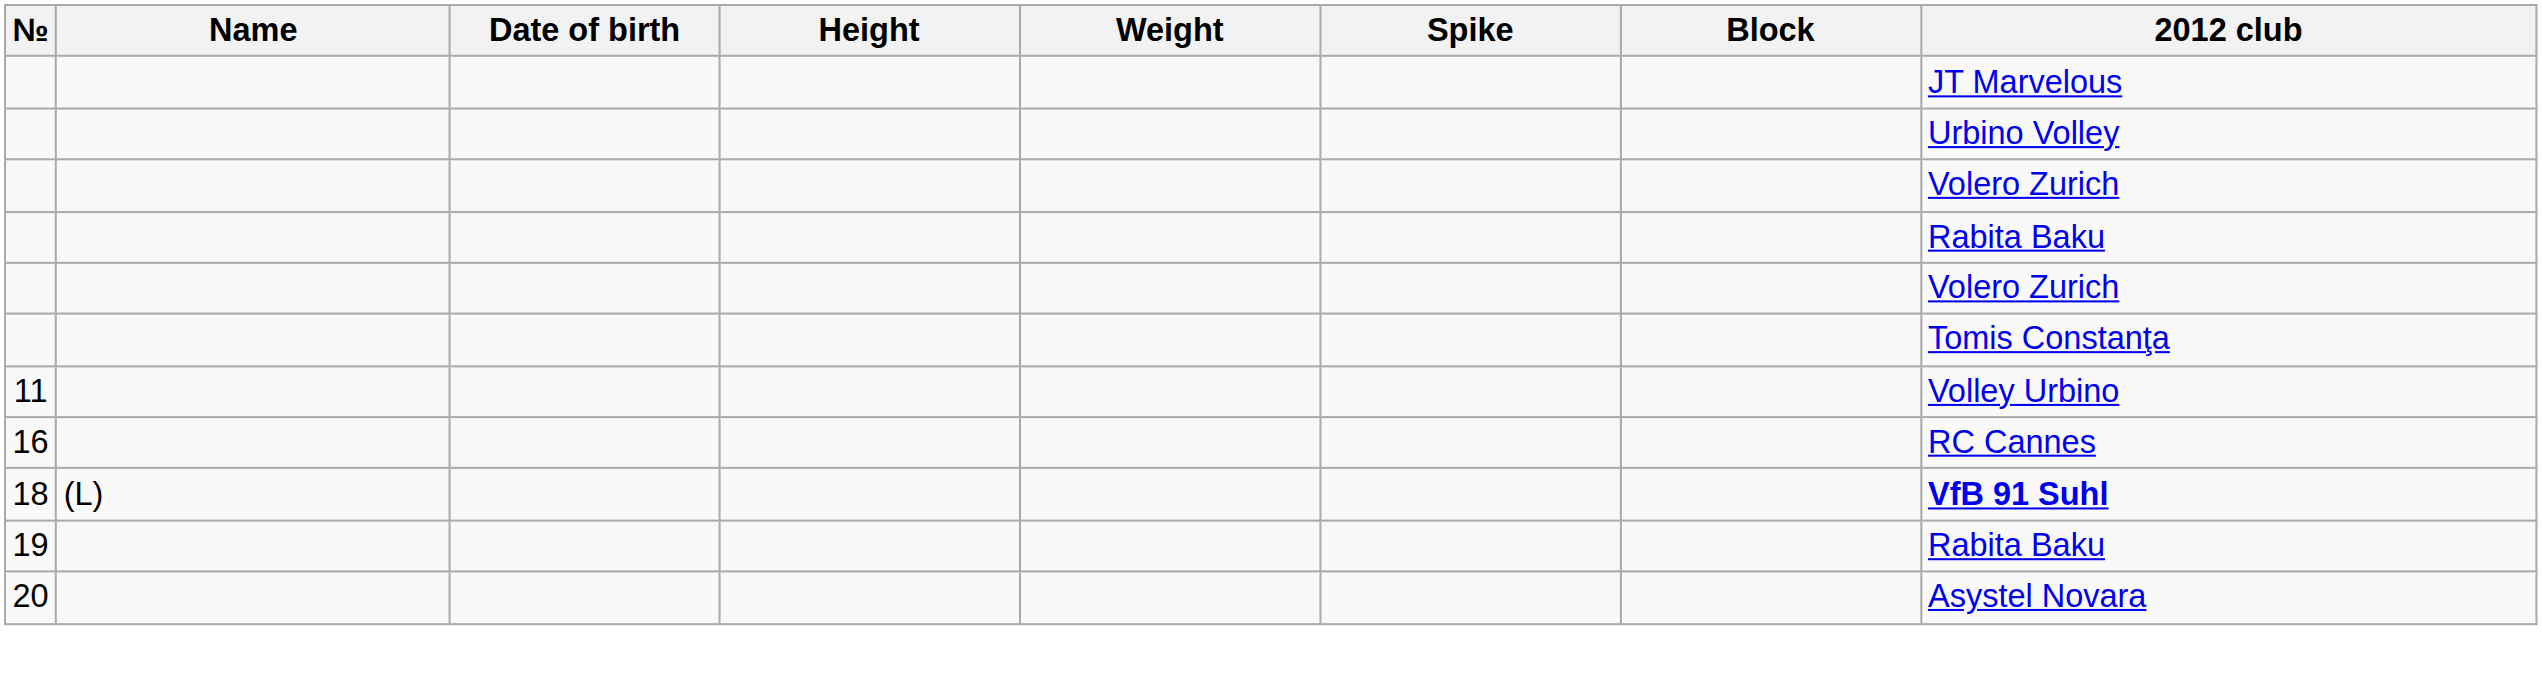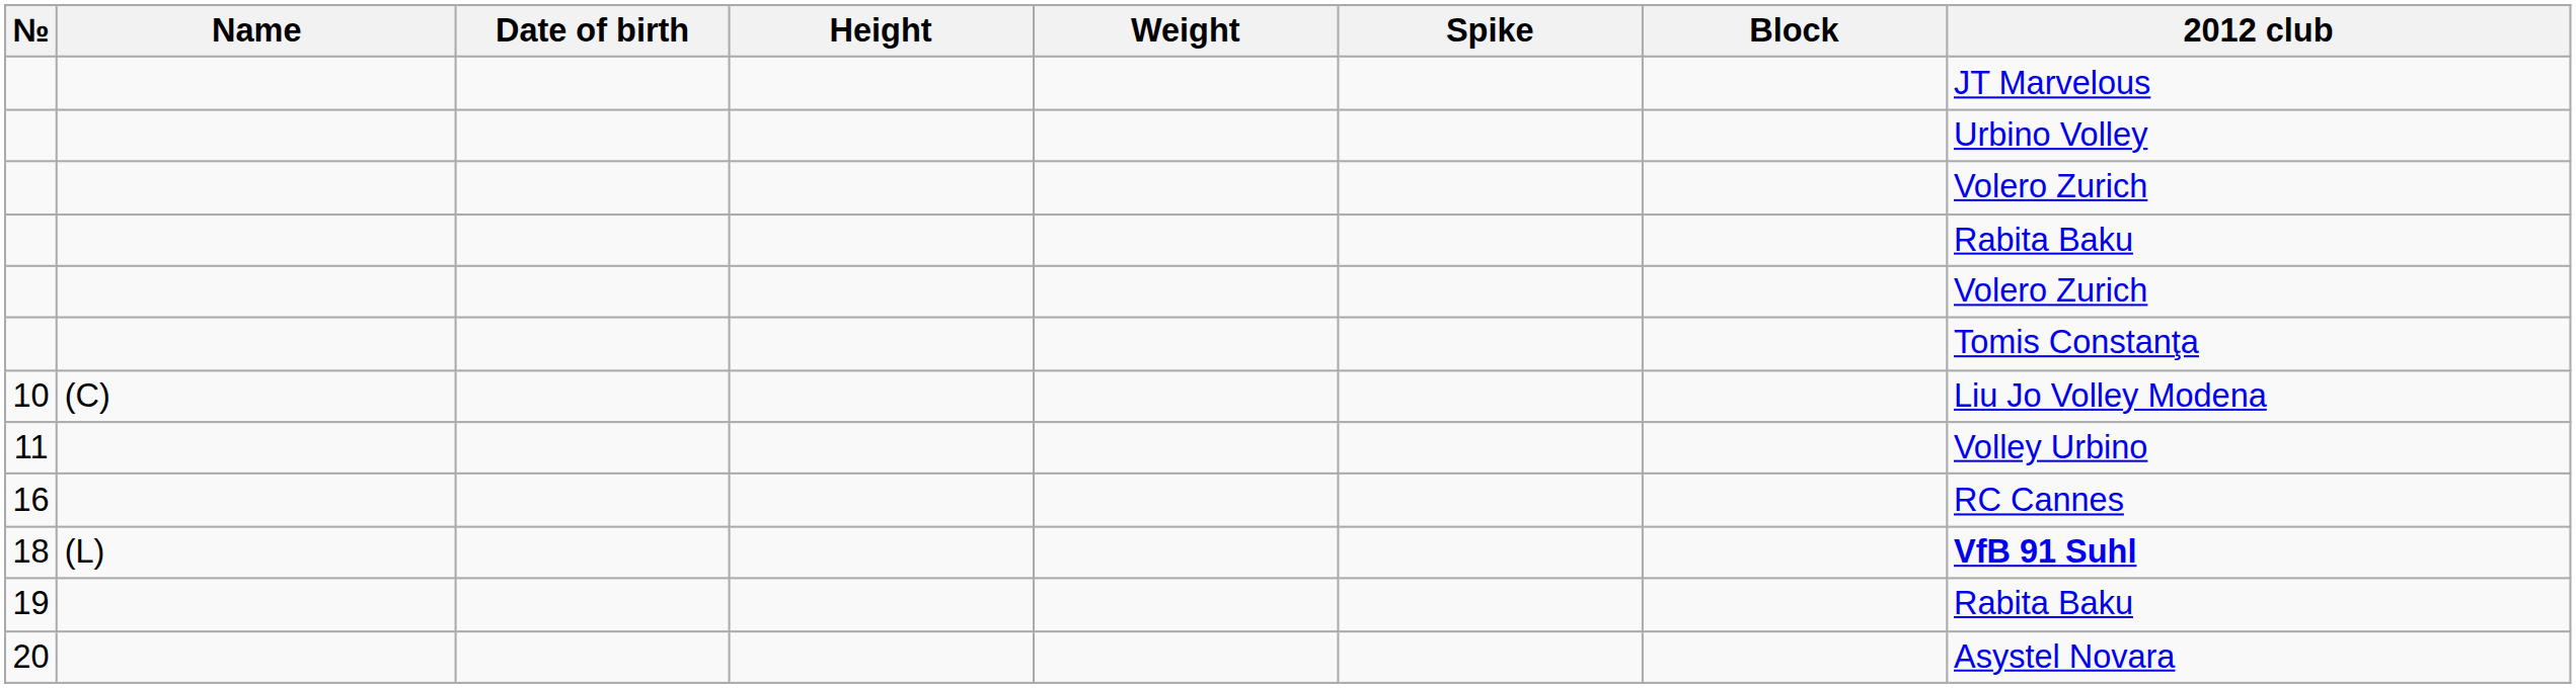 <table class="wikitable sortable" style="font-size:100%; text-align:center;">
 <tr>
 <th>№</th>
 <th style="width:12em">Name</th>
 <th style="width:8em">Date of birth</th>
 <th style="width:9em">Height</th>
 <th style="width:9em">Weight</th>
 <th style="width:9em">Spike</th>
 <th style="width:9em">Block</th>
 <th style="width:19em">2012 club</th>
 </tr>
 <tr>
 <td></td>
 <td style="text-align:left;"></td>
 <td style="text-align:right;"></td>
 <td></td>
 <td></td>
 <td></td>
 <td></td>
 <td style="text-align:left;"> <a href='#'>JT Marvelous</a></td>
 </tr>
 <tr>
 <td></td>
 <td style="text-align:left;"></td>
 <td style="text-align:right;"></td>
 <td></td>
 <td></td>
 <td></td>
 <td></td>
 <td style="text-align:left;"> <a href='#'>Urbino Volley</a></td>
 </tr>
 <tr>
 <td></td>
 <td style="text-align:left;"></td>
 <td style="text-align:right;"></td>
 <td></td>
 <td></td>
 <td></td>
 <td></td>
 <td style="text-align:left;"> <a href='#'>Volero Zurich</a></td>
 </tr>
 <tr>
 <td></td>
 <td style="text-align:left;"></td>
 <td style="text-align:right;"></td>
 <td></td>
 <td></td>
 <td></td>
 <td></td>
 <td style="text-align:left;"> <a href='#'>Rabita Baku</a></td>
 </tr>
 <tr>
 <td></td>
 <td style="text-align:left;"></td>
 <td style="text-align:right;"></td>
 <td></td>
 <td></td>
 <td></td>
 <td></td>
 <td style="text-align:left;"> <a href='#'>Volero Zurich</a></td>
 </tr>
 <tr>
 <td></td>
 <td style="text-align:left;"></td>
 <td style="text-align:right;"></td>
 <td></td>
 <td></td>
 <td></td>
 <td></td>
 <td style="text-align:left;"> <a href='#'>Tomis Constanţa</a></td>
 </tr>
 <tr>
+<td>10</td>
+<td style="text-align:left;"> (C)</td>
+<td style="text-align:right;"></td>
+<td></td>
+<td></td>
+<td></td>
+<td></td>
+<td style="text-align:left;"> <a href='#'>Liu Jo Volley Modena</a></td>
+</tr>
+<tr>
 <td>11</td>
 <td style="text-align:left;"></td>
 <td style="text-align:right;"></td>
 <td></td>
 <td></td>
 <td></td>
 <td></td>
 <td style="text-align:left;"> <a href='#'>Volley Urbino</a></td>
 </tr>
 <tr>
 <td>16</td>
 <td style="text-align:left;"></td>
 <td style="text-align:right;"></td>
 <td></td>
 <td></td>
 <td></td>
 <td></td>
 <td style="text-align:left;"> <a href='#'>RC Cannes</a></td>
 </tr>
 <tr>
 <td>18</td>
 <td style="text-align:left;"> (L)</td>
 <td style="text-align:right;"></td>
 <td></td>
 <td></td>
 <td></td>
 <td></td>
 <td style="text-align:left;"><strong> <a href='#'>VfB 91 Suhl</a></strong></td>
 </tr>
 <tr>
 <td>19</td>
 <td style="text-align:left;"></td>
 <td style="text-align:right;"></td>
 <td></td>
 <td></td>
 <td></td>
 <td></td>
 <td style="text-align:left;"> <a href='#'>Rabita Baku</a></td>
 </tr>
 <tr>
 <td>20</td>
 <td style="text-align:left;"></td>
 <td style="text-align:right;"></td>
 <td></td>
 <td></td>
 <td></td>
 <td></td>
 <td style="text-align:left;"> <a href='#'>Asystel Novara</a></td>
 </tr>
 </table>
